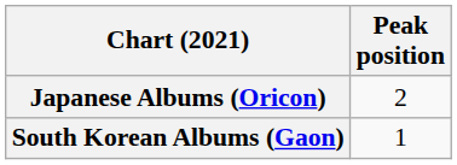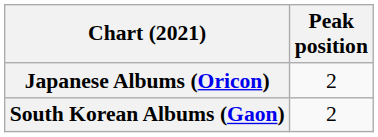 <table class="wikitable plainrowheaders" style="text-align:center">
 <tr>
 <th scope="col">Chart (2021)</th>
 <th scope="col">Peak<br>position</th>
 </tr>
 <tr>
 <th scope="row">Japanese Albums (<a href='#'>Oricon</a>)</th>
 <td>2</td>
 </tr>
 <tr>
 <th scope="row">South Korean Albums (<a href='#'>Gaon</a>)</th>
-<td>1</td>
+<td>2</td>
 </tr>
 </table>
